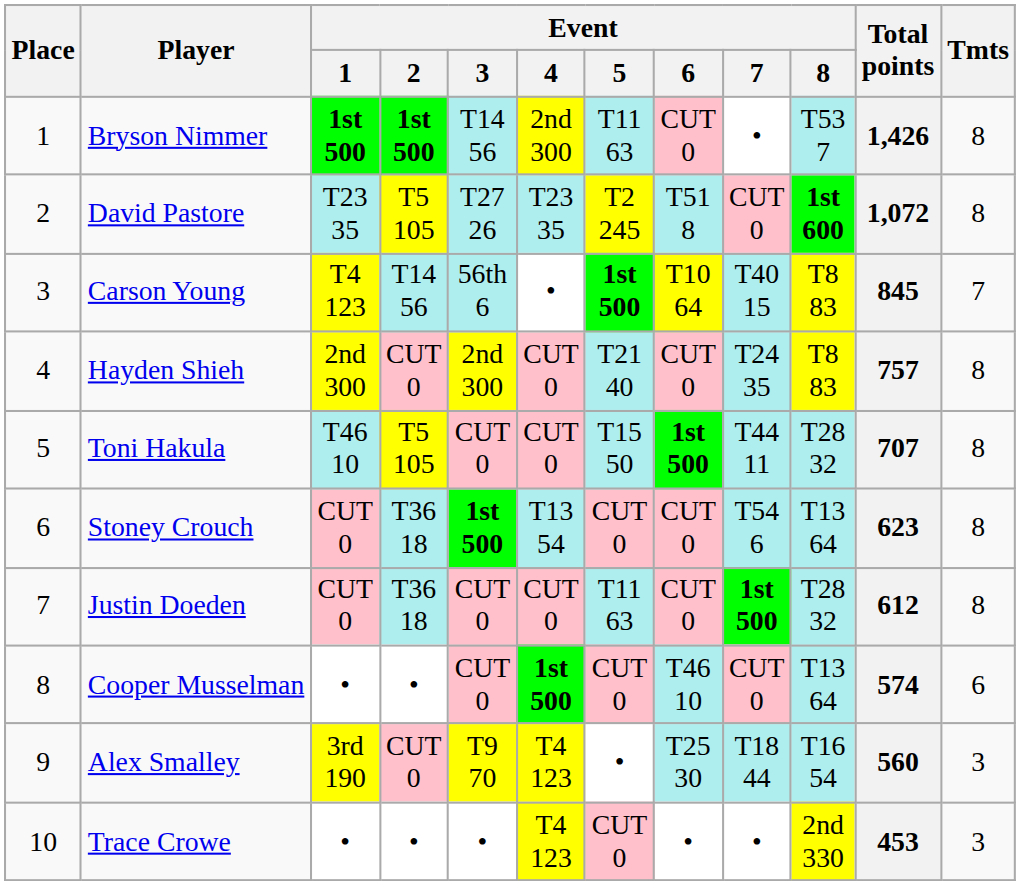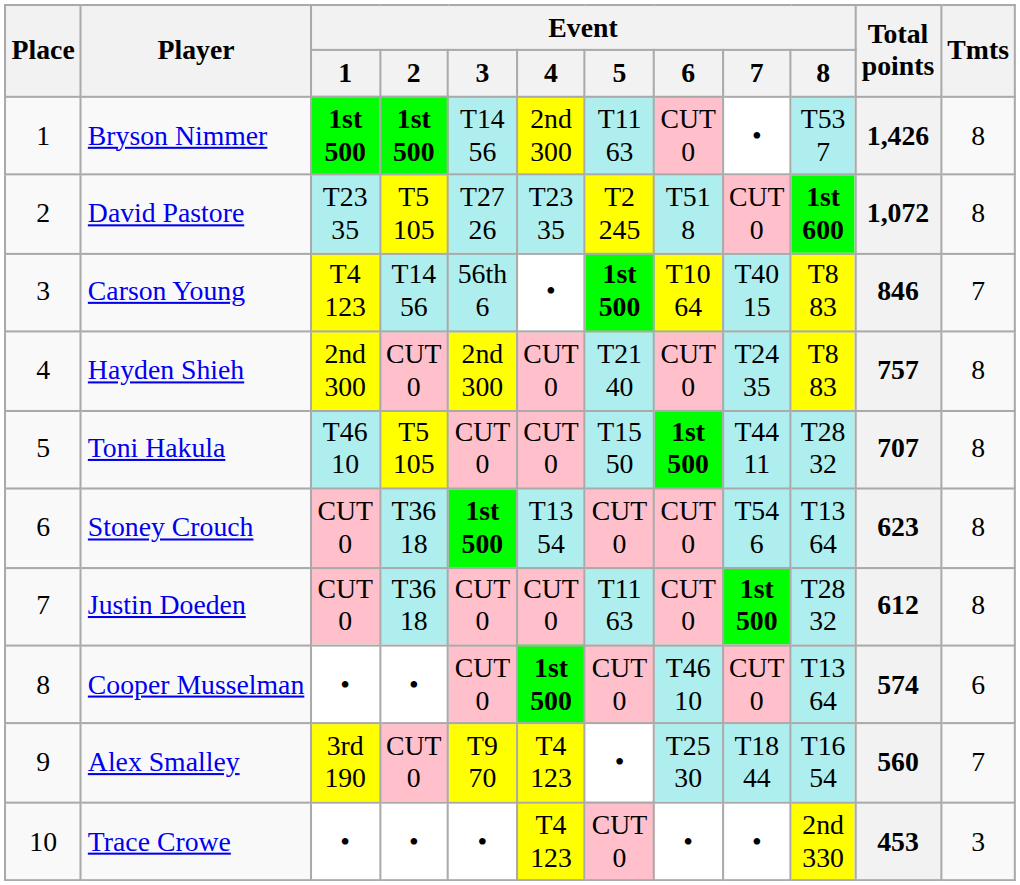 <table class=wikitable style="font-size:85%;">
 <tr>
 <th rowspan = 2>Place</th>
 <th rowspan = 2>Player</th>
 <th colspan = 8>Event</th>
 <th rowspan = 2>Total<br>points</th>
 <th rowspan = 2>Tmts</th>
 </tr>
 <tr>
 <th style="width:25px;">1</th>
 <th style="width:25px;">2</th>
 <th style="width:25px;">3</th>
 <th style="width:25px;">4</th>
 <th style="width:25px;">5</th>
 <th style="width:25px;">6</th>
 <th style="width:25px;">7</th>
 <th style="width:25px;">8</th>
 </tr>
 <tr>
 <td align=center>1</td>
 <td> <a href='#'>Bryson Nimmer</a></td>
 <td bgcolor="lime" align=center><strong>1st</strong><br><strong>500</strong></td>
 <td bgcolor="lime" align=center><strong>1st</strong><br><strong>500</strong></td>
 <td bgcolor="#afeeee" align=center>T14<br>56</td>
 <td bgcolor="yellow" align=center>2nd<br>300</td>
 <td bgcolor="#afeeee" align=center>T11<br>63</td>
 <td bgcolor="pink" align=center>CUT<br>0</td>
 <td style="background:white" align=center>•</td>
 <td bgcolor="#afeeee" align=center>T53<br>7</td>
 <th>1,426</th>
 <td align=center>8</td>
 </tr>
 <tr>
 <td align=center>2</td>
 <td> <a href='#'>David Pastore</a></td>
 <td bgcolor="afeeee" align=center>T23<br>35</td>
 <td bgcolor="yellow" align=center>T5<br>105</td>
 <td bgcolor="afeeee" align=center>T27<br>26</td>
 <td bgcolor="afeeee" align=center>T23<br>35</td>
 <td bgcolor="yellow" align=center>T2<br>245</td>
 <td bgcolor="afeeee" align=center>T51<br>8</td>
 <td bgcolor="pink" align=center>CUT<br>0</td>
 <td bgcolor="lime" align=center><strong>1st</strong><br><strong>600</strong></td>
 <th>1,072</th>
 <td align=center>8</td>
 </tr>
 <tr>
 <td align=center>3</td>
 <td> <a href='#'>Carson Young</a></td>
 <td bgcolor="yellow" align=center>T4<br>123</td>
 <td bgcolor="#afeeee" align=center>T14<br>56</td>
 <td bgcolor="#afeeee" align=center>56th<br>6</td>
 <td style="background:white" align=center>•</td>
 <td bgcolor="lime" align=center><strong>1st</strong><br><strong>500</strong></td>
 <td bgcolor="yellow" align=center>T10<br>64</td>
 <td bgcolor="#afeeee" align=center>T40<br>15</td>
 <td bgcolor="yellow" align=center>T8<br>83</td>
-<th>845</th>
+<th>846</th>
 <td align=center>7</td>
 </tr>
 <tr>
 <td align=center>4</td>
 <td> <a href='#'>Hayden Shieh</a></td>
 <td bgcolor="yellow" align=center>2nd<br>300</td>
 <td bgcolor="pink" align=center>CUT<br>0</td>
 <td bgcolor="yellow" align=center>2nd<br>300</td>
 <td bgcolor="pink" align=center>CUT<br>0</td>
 <td bgcolor="afeeee" align=center>T21<br>40</td>
 <td bgcolor="pink" align=center>CUT<br>0</td>
 <td bgcolor="afeeee" align=center>T24<br>35</td>
 <td bgcolor="yellow" align=center>T8<br>83</td>
 <th>757</th>
 <td align=center>8</td>
 </tr>
 <tr>
 <td align=center>5</td>
 <td> <a href='#'>Toni Hakula</a></td>
 <td bgcolor="afeeee" align=center>T46<br>10</td>
 <td bgcolor="yellow" align=center>T5<br>105</td>
 <td bgcolor="pink" align=center>CUT<br>0</td>
 <td bgcolor="pink" align=center>CUT<br>0</td>
 <td bgcolor="afeeee" align=center>T15<br>50</td>
 <td bgcolor="lime" align=center><strong>1st</strong><br><strong>500</strong></td>
 <td bgcolor="#afeeee" align=center>T44<br>11</td>
 <td bgcolor="#afeeee" align=center>T28<br>32</td>
 <th>707</th>
 <td align=center>8</td>
 </tr>
 <tr>
 <td align=center>6</td>
 <td> <a href='#'>Stoney Crouch</a></td>
 <td bgcolor="pink" align=center>CUT<br>0</td>
 <td bgcolor="afeeee" align=center>T36<br>18</td>
 <td bgcolor="lime" align=center><strong>1st</strong><br><strong>500</strong></td>
 <td bgcolor="afeeee" align=center>T13<br>54</td>
 <td bgcolor="pink" align=center>CUT<br>0</td>
 <td bgcolor="pink" align=center>CUT<br>0</td>
 <td bgcolor="afeeee" align=center>T54<br>6</td>
 <td bgcolor="#afeeee" align=center>T13<br>64</td>
 <th>623</th>
 <td align=center>8</td>
 </tr>
 <tr>
 <td align=center>7</td>
 <td> <a href='#'>Justin Doeden</a></td>
 <td bgcolor="pink" align=center>CUT<br>0</td>
 <td bgcolor="afeeee" align=center>T36<br>18</td>
 <td bgcolor="pink" align=center>CUT<br>0</td>
 <td bgcolor="pink" align=center>CUT<br>0</td>
 <td bgcolor="#afeeee" align=center>T11<br>63</td>
 <td bgcolor="pink" align=center>CUT<br>0</td>
 <td bgcolor="lime" align=center><strong>1st</strong><br><strong>500</strong></td>
 <td bgcolor="#afeeee" align=center>T28<br>32</td>
 <th>612</th>
 <td align=center>8</td>
 </tr>
 <tr>
 <td align=center>8</td>
 <td> <a href='#'>Cooper Musselman</a></td>
 <td style="background:white" align=center>•</td>
 <td style="background:white" align=center>•</td>
 <td bgcolor="pink" align=center>CUT<br>0</td>
 <td bgcolor="lime" align=center><strong>1st</strong><br><strong>500</strong></td>
 <td bgcolor="pink" align=center>CUT<br>0</td>
 <td bgcolor="afeeee" align=center>T46<br>10</td>
 <td bgcolor="pink" align=center>CUT<br>0</td>
 <td bgcolor="#afeeee" align=center>T13<br>64</td>
 <th>574</th>
 <td align=center>6</td>
 </tr>
 <tr>
 <td align=center>9</td>
 <td> <a href='#'>Alex Smalley</a></td>
 <td bgcolor="yellow" align=center>3rd<br>190</td>
 <td bgcolor="pink" align=center>CUT<br>0</td>
 <td bgcolor="yellow" align=center>T9<br>70</td>
 <td bgcolor="yellow" align=center>T4<br>123</td>
 <td style="background:white" align=center>•</td>
 <td bgcolor="afeeee" align=center>T25<br>30</td>
 <td bgcolor="afeeee" align=center>T18<br>44</td>
 <td bgcolor="#afeeee" align=center>T16<br>54</td>
 <th>560</th>
-<td align=center>3</td>
+<td align=center>7</td>
 </tr>
 <tr>
 <td align=center>10</td>
 <td> <a href='#'>Trace Crowe</a></td>
 <td style="background:white" align=center>•</td>
 <td style="background:white" align=center>•</td>
 <td style="background:white" align=center>•</td>
 <td bgcolor="yellow" align=center>T4<br>123</td>
 <td bgcolor="pink" align=center>CUT<br>0</td>
 <td style="background:white" align=center>•</td>
 <td style="background:white" align=center>•</td>
 <td bgcolor="yellow" align=center>2nd<br>330</td>
 <th>453</th>
 <td align=center>3</td>
 </tr>
 </table>
